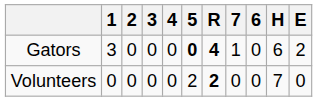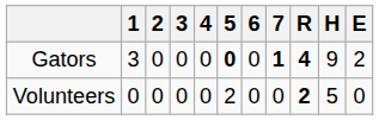 <table align = right border="2" cellpadding="4" cellspacing="0" style="margin: 1em 1em 1em 1em; background: #F9F9F9; border: 1px #aaa solid; border-collapse: collapse;">
 <tr align=center style="background: #F2F2F2;">
 <th></th>
 <th>1</th>
 <th>2</th>
 <th>3</th>
 <th>4</th>
 <th>5</th>
+<th>6</th>
+<th>7</th>
 <th>R</th>
-<th>7</th>
-<th>6</th>
 <th>H</th>
 <th>E</th>
 </tr>
 <tr align=center>
 <td>Gators</td>
 <td>3</td>
 <td>0</td>
 <td>0</td>
 <td>0</td>
 <td><strong>0</strong></td>
+<td>0</td>
+<td><strong>1</strong></td>
 <td><strong>4</strong></td>
-<td>1</td>
-<td>0</td>
-<td>6</td>
+<td>9</td>
 <td>2</td>
 </tr>
 <tr align=center>
 <td>Volunteers</td>
 <td>0</td>
 <td>0</td>
 <td>0</td>
 <td>0</td>
 <td>2</td>
-<td><strong>2</strong></td>
 <td>0</td>
 <td>0</td>
-<td>7</td>
+<td><strong>2</strong></td>
+<td>5</td>
 <td>0</td>
 </tr>
 </table>
